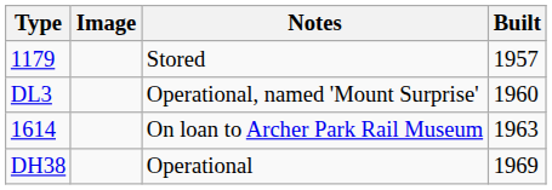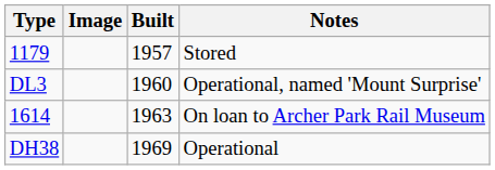 <table class="wikitable">
 <tr>
 <th>Type</th>
 <th>Image</th>
+<th>Built</th>
 <th>Notes</th>
-<th>Built</th>
 </tr>
 <tr>
 <td><a href='#'>1179</a></td>
 <td></td>
+<td>1957</td>
 <td>Stored</td>
-<td>1957</td>
 </tr>
 <tr>
 <td><a href='#'>DL3</a></td>
 <td></td>
+<td>1960</td>
 <td>Operational, named 'Mount Surprise'</td>
-<td>1960</td>
 </tr>
 <tr>
 <td><a href='#'>1614</a></td>
 <td></td>
+<td>1963</td>
 <td>On loan to <a href='#'>Archer Park Rail Museum</a></td>
-<td>1963</td>
 </tr>
 <tr>
 <td><a href='#'>DH38</a></td>
 <td></td>
+<td>1969</td>
 <td>Operational</td>
-<td>1969</td>
 </tr>
 </table>
